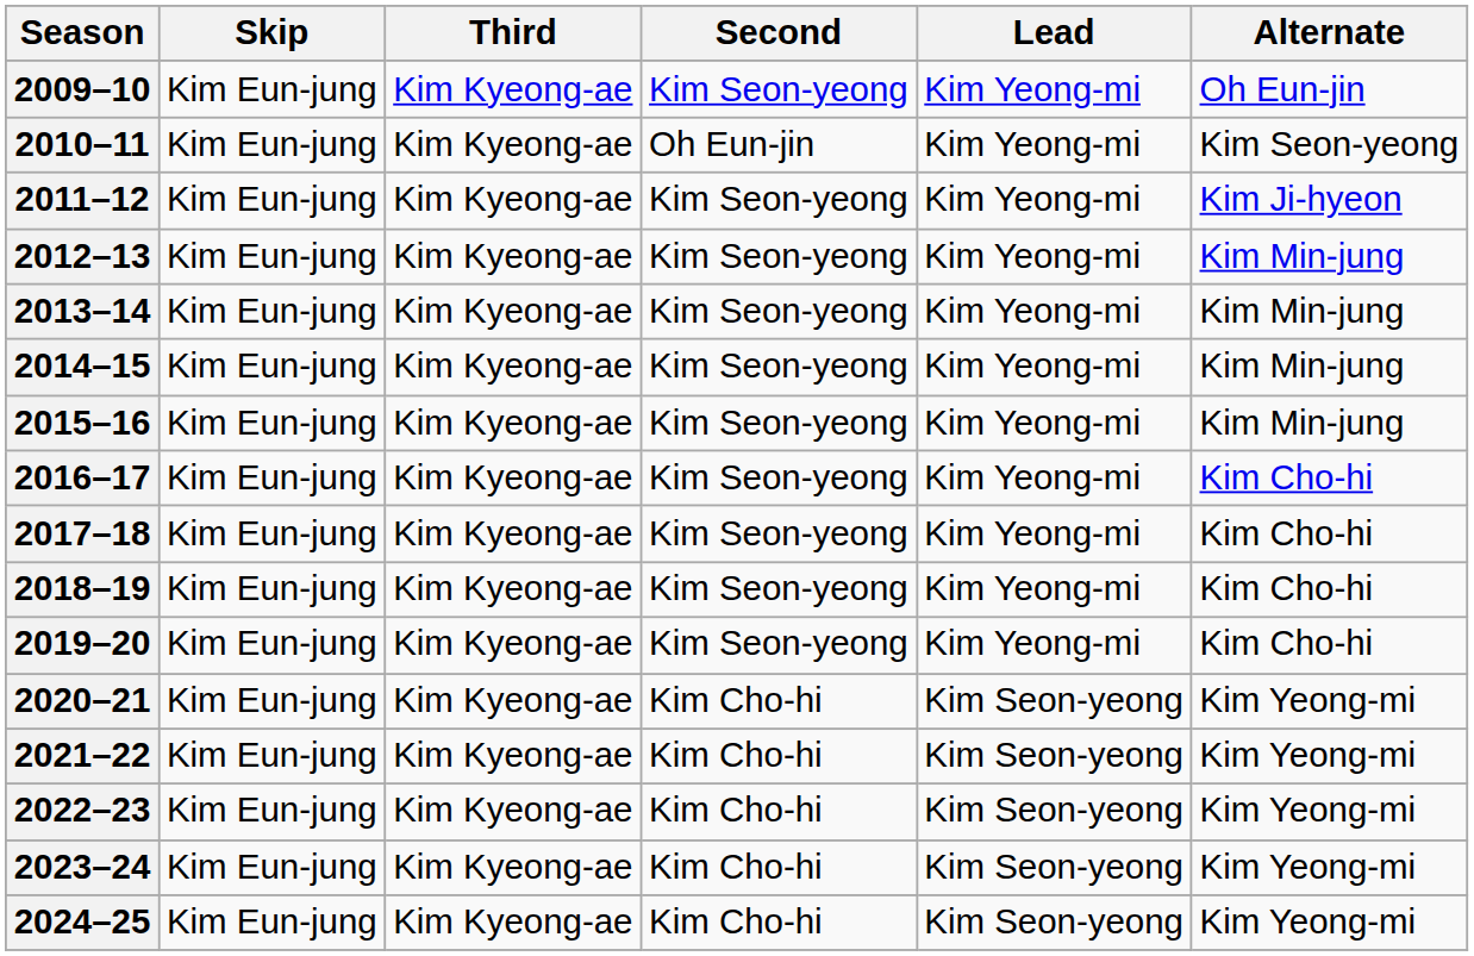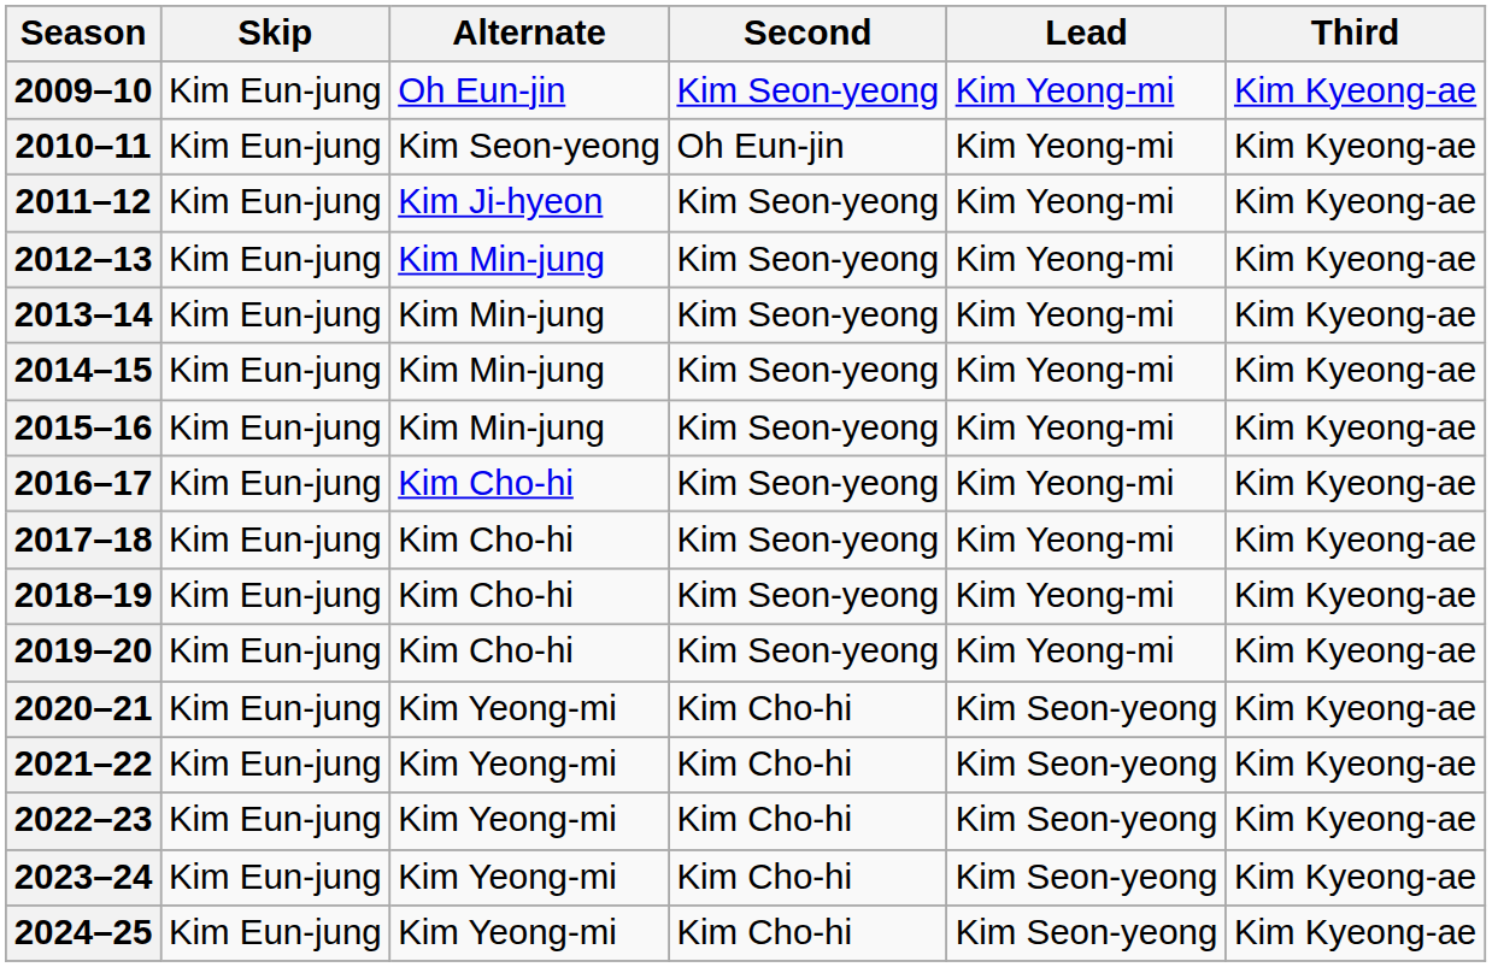 <table class="wikitable">
 <tr>
 <th scope="col">Season</th>
 <th scope="col">Skip</th>
-<th scope="col">Third</th>
+<th scope="col">Alternate</th>
 <th scope="col">Second</th>
 <th scope="col">Lead</th>
-<th scope="col">Alternate</th>
+<th scope="col">Third</th>
 </tr>
 <tr>
 <th scope="row">2009–10</th>
 <td>Kim Eun-jung</td>
-<td><a href='#'>Kim Kyeong-ae</a></td>
+<td><a href='#'>Oh Eun-jin</a></td>
 <td><a href='#'>Kim Seon-yeong</a></td>
 <td><a href='#'>Kim Yeong-mi</a></td>
-<td><a href='#'>Oh Eun-jin</a></td>
+<td><a href='#'>Kim Kyeong-ae</a></td>
 </tr>
 <tr>
 <th scope="row">2010–11</th>
 <td>Kim Eun-jung</td>
-<td>Kim Kyeong-ae</td>
+<td>Kim Seon-yeong</td>
 <td>Oh Eun-jin</td>
 <td>Kim Yeong-mi</td>
-<td>Kim Seon-yeong</td>
+<td>Kim Kyeong-ae</td>
 </tr>
 <tr>
 <th scope="row">2011–12</th>
 <td>Kim Eun-jung</td>
-<td>Kim Kyeong-ae</td>
+<td><a href='#'>Kim Ji-hyeon</a></td>
 <td>Kim Seon-yeong</td>
 <td>Kim Yeong-mi</td>
-<td><a href='#'>Kim Ji-hyeon</a></td>
+<td>Kim Kyeong-ae</td>
 </tr>
 <tr>
 <th scope="row">2012–13</th>
 <td>Kim Eun-jung</td>
-<td>Kim Kyeong-ae</td>
+<td><a href='#'>Kim Min-jung</a></td>
 <td>Kim Seon-yeong</td>
 <td>Kim Yeong-mi</td>
-<td><a href='#'>Kim Min-jung</a></td>
+<td>Kim Kyeong-ae</td>
 </tr>
 <tr>
 <th scope="row">2013–14</th>
 <td>Kim Eun-jung</td>
-<td>Kim Kyeong-ae</td>
+<td>Kim Min-jung</td>
 <td>Kim Seon-yeong</td>
 <td>Kim Yeong-mi</td>
-<td>Kim Min-jung</td>
+<td>Kim Kyeong-ae</td>
 </tr>
 <tr>
 <th scope="row">2014–15</th>
 <td>Kim Eun-jung</td>
-<td>Kim Kyeong-ae</td>
+<td>Kim Min-jung</td>
 <td>Kim Seon-yeong</td>
 <td>Kim Yeong-mi</td>
-<td>Kim Min-jung</td>
+<td>Kim Kyeong-ae</td>
 </tr>
 <tr>
 <th scope="row">2015–16</th>
 <td>Kim Eun-jung</td>
-<td>Kim Kyeong-ae</td>
+<td>Kim Min-jung</td>
 <td>Kim Seon-yeong</td>
 <td>Kim Yeong-mi</td>
-<td>Kim Min-jung</td>
+<td>Kim Kyeong-ae</td>
 </tr>
 <tr>
 <th scope="row">2016–17</th>
 <td>Kim Eun-jung</td>
-<td>Kim Kyeong-ae</td>
+<td><a href='#'>Kim Cho-hi</a></td>
 <td>Kim Seon-yeong</td>
 <td>Kim Yeong-mi</td>
-<td><a href='#'>Kim Cho-hi</a></td>
+<td>Kim Kyeong-ae</td>
 </tr>
 <tr>
 <th scope="row">2017–18</th>
 <td>Kim Eun-jung</td>
-<td>Kim Kyeong-ae</td>
+<td>Kim Cho-hi</td>
 <td>Kim Seon-yeong</td>
 <td>Kim Yeong-mi</td>
-<td>Kim Cho-hi</td>
+<td>Kim Kyeong-ae</td>
 </tr>
 <tr>
 <th scope="row">2018–19</th>
 <td>Kim Eun-jung</td>
-<td>Kim Kyeong-ae</td>
+<td>Kim Cho-hi</td>
 <td>Kim Seon-yeong</td>
 <td>Kim Yeong-mi</td>
-<td>Kim Cho-hi</td>
+<td>Kim Kyeong-ae</td>
 </tr>
 <tr>
 <th scope="row">2019–20</th>
 <td>Kim Eun-jung</td>
-<td>Kim Kyeong-ae</td>
+<td>Kim Cho-hi</td>
 <td>Kim Seon-yeong</td>
 <td>Kim Yeong-mi</td>
-<td>Kim Cho-hi</td>
+<td>Kim Kyeong-ae</td>
 </tr>
 <tr>
 <th scope="row">2020–21</th>
 <td>Kim Eun-jung</td>
-<td>Kim Kyeong-ae</td>
+<td>Kim Yeong-mi</td>
 <td>Kim Cho-hi</td>
 <td>Kim Seon-yeong</td>
-<td>Kim Yeong-mi</td>
+<td>Kim Kyeong-ae</td>
 </tr>
 <tr>
 <th scope="row">2021–22</th>
 <td>Kim Eun-jung</td>
-<td>Kim Kyeong-ae</td>
+<td>Kim Yeong-mi</td>
 <td>Kim Cho-hi</td>
 <td>Kim Seon-yeong</td>
-<td>Kim Yeong-mi</td>
+<td>Kim Kyeong-ae</td>
 </tr>
 <tr>
 <th scope="row">2022–23</th>
 <td>Kim Eun-jung</td>
-<td>Kim Kyeong-ae</td>
+<td>Kim Yeong-mi</td>
 <td>Kim Cho-hi</td>
 <td>Kim Seon-yeong</td>
-<td>Kim Yeong-mi</td>
+<td>Kim Kyeong-ae</td>
 </tr>
 <tr>
 <th scope="row">2023–24</th>
 <td>Kim Eun-jung</td>
-<td>Kim Kyeong-ae</td>
+<td>Kim Yeong-mi</td>
 <td>Kim Cho-hi</td>
 <td>Kim Seon-yeong</td>
-<td>Kim Yeong-mi</td>
+<td>Kim Kyeong-ae</td>
 </tr>
 <tr>
 <th scope="row">2024–25</th>
 <td>Kim Eun-jung</td>
-<td>Kim Kyeong-ae</td>
+<td>Kim Yeong-mi</td>
 <td>Kim Cho-hi</td>
 <td>Kim Seon-yeong</td>
-<td>Kim Yeong-mi</td>
+<td>Kim Kyeong-ae</td>
 </tr>
 </table>
